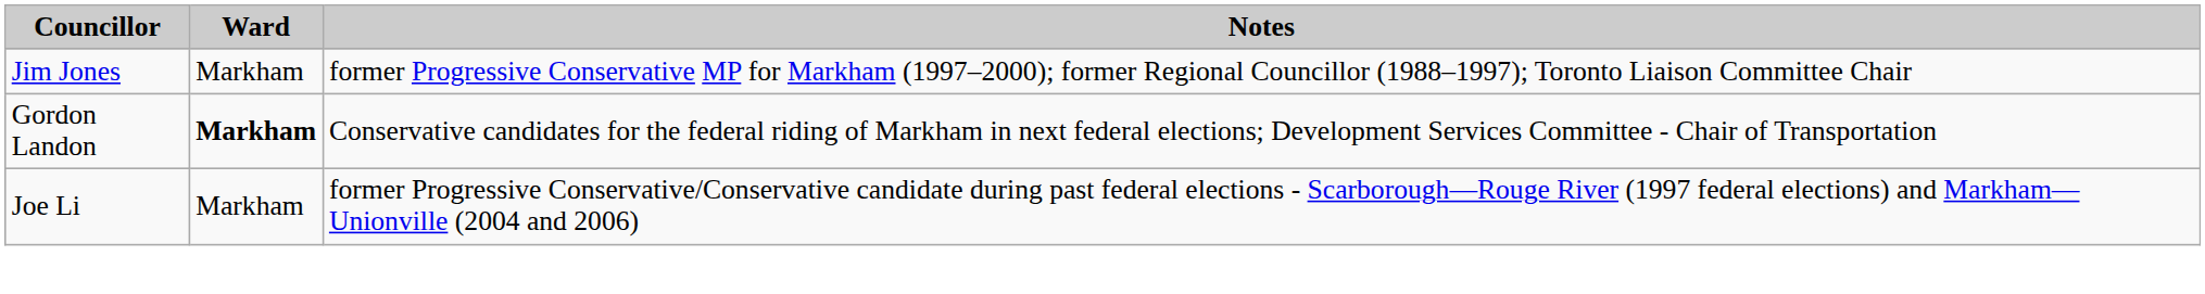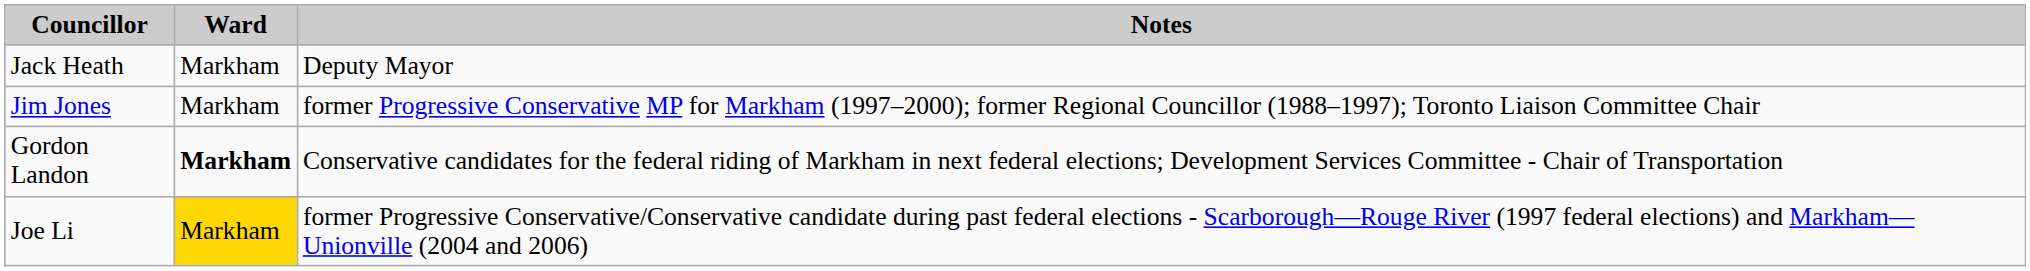 <table class="wikitable" width=100%>
 <tr>
 <th style="background:#cccccc;"><strong>Councillor</strong></th>
 <th style="background:#cccccc;"><strong>Ward</strong></th>
 <th style="background:#cccccc;"><strong>Notes</strong></th>
+</tr>
+<tr>
+<td>Jack Heath</td>
+<td>Markham</td>
+<td>Deputy Mayor</td>
 </tr>
 <tr>
 <td><a href='#'>Jim Jones</a></td>
 <td>Markham</td>
 <td>former <a href='#'>Progressive Conservative</a> <a href='#'>MP</a> for <a href='#'>Markham</a> (1997–2000); former Regional Councillor (1988–1997); Toronto Liaison Committee Chair</td>
 </tr>
 <tr>
 <td>Gordon Landon</td>
 <td><strong>Markham</strong></td>
 <td>Conservative candidates for the federal riding of Markham in next federal elections; Development Services Committee - Chair of Transportation</td>
 </tr>
 <tr>
 <td>Joe Li</td>
-<td>Markham</td>
+<td style="background: gold;">Markham</td>
 <td>former Progressive Conservative/Conservative candidate during past federal elections - <a href='#'>Scarborough—Rouge River</a> (1997 federal elections) and <a href='#'>Markham—Unionville</a> (2004 and 2006)</td>
 </tr>
 </table>
